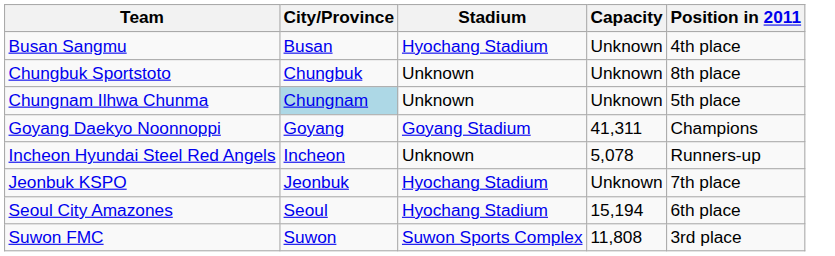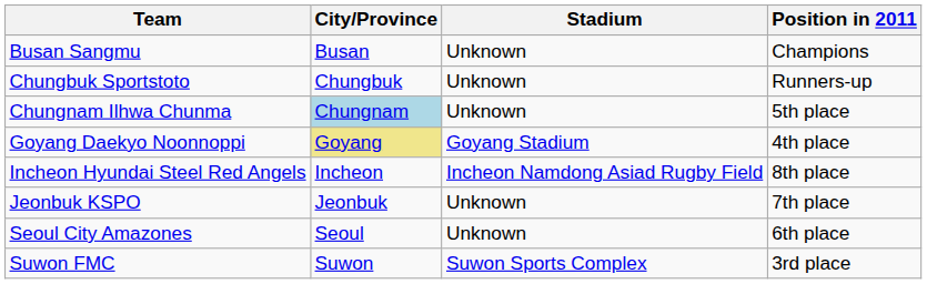 <table class="wikitable sortable">
 <tr>
 <th>Team</th>
 <th>City/Province</th>
 <th>Stadium</th>
-<th>Capacity</th>
 <th data-sort-type="number">Position in <a href='#'>2011</a></th>
 </tr>
 <tr>
 <td><a href='#'>Busan Sangmu</a></td>
 <td><a href='#'>Busan</a></td>
-<td><a href='#'>Hyochang Stadium</a></td>
 <td>Unknown</td>
-<td>4th place</td>
+<td>Champions</td>
 </tr>
 <tr>
 <td><a href='#'>Chungbuk Sportstoto</a></td>
 <td><a href='#'>Chungbuk</a></td>
 <td>Unknown</td>
-<td>Unknown</td>
-<td>8th place</td>
+<td>Runners-up</td>
 </tr>
 <tr>
 <td><a href='#'>Chungnam Ilhwa Chunma</a></td>
 <td style="background: lightblue;"><a href='#'>Chungnam</a></td>
 <td>Unknown</td>
-<td>Unknown</td>
 <td>5th place</td>
 </tr>
 <tr>
 <td><a href='#'>Goyang Daekyo Noonnoppi</a></td>
-<td><a href='#'>Goyang</a></td>
+<td style="background: khaki;"><a href='#'>Goyang</a></td>
 <td><a href='#'>Goyang Stadium</a></td>
-<td>41,311</td>
-<td>Champions</td>
+<td>4th place</td>
 </tr>
 <tr>
 <td><a href='#'>Incheon Hyundai Steel Red Angels</a></td>
 <td><a href='#'>Incheon</a></td>
-<td>Unknown</td>
-<td>5,078</td>
-<td>Runners-up</td>
+<td><a href='#'>Incheon Namdong Asiad Rugby Field</a></td>
+<td>8th place</td>
 </tr>
 <tr>
 <td><a href='#'>Jeonbuk KSPO</a></td>
 <td><a href='#'>Jeonbuk</a></td>
-<td><a href='#'>Hyochang Stadium</a></td>
 <td>Unknown</td>
 <td>7th place</td>
 </tr>
 <tr>
 <td><a href='#'>Seoul City Amazones</a></td>
 <td><a href='#'>Seoul</a></td>
-<td><a href='#'>Hyochang Stadium</a></td>
-<td>15,194</td>
+<td>Unknown</td>
 <td>6th place</td>
 </tr>
 <tr>
 <td><a href='#'>Suwon FMC</a></td>
 <td><a href='#'>Suwon</a></td>
 <td><a href='#'>Suwon Sports Complex</a></td>
-<td>11,808</td>
 <td>3rd place</td>
 </tr>
 </table>
